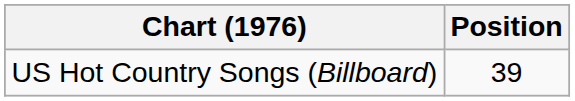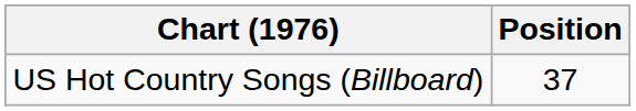 <table class="wikitable">
 <tr>
 <th>Chart (1976)</th>
 <th>Position</th>
 </tr>
 <tr>
 <td>US Hot Country Songs (<em>Billboard</em>)</td>
-<td align="center">39</td>
+<td align="center">37</td>
 </tr>
 </table>
